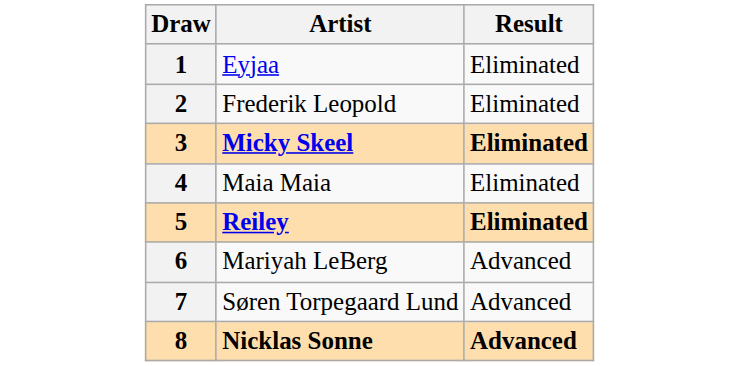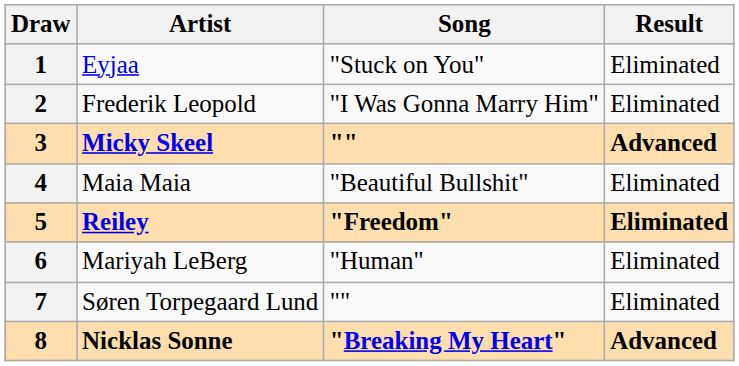 <table class="sortable wikitable plainrowheaders" style="margin: 1em auto 1em auto">
 <tr>
 <th scope="col">Draw</th>
 <th scope="col">Artist</th>
+<th scope="col">Song</th>
 <th scope="col">Result</th>
 </tr>
 <tr>
 <th scope="row" style="text-align:center;">1</th>
 <td><a href='#'>Eyjaa</a></td>
+<td>"Stuck on You"</td>
 <td>Eliminated</td>
 </tr>
 <tr>
 <th scope="row" style="text-align:center;">2</th>
 <td>Frederik Leopold</td>
+<td>"I Was Gonna Marry Him"</td>
 <td>Eliminated</td>
 </tr>
 <tr style="font-weight:bold; background:navajowhite;">
 <th scope="row" style="text-align:center; font-weight:bold; background:navajowhite;">3</th>
 <td><a href='#'>Micky Skeel</a></td>
-<td>Eliminated</td>
+<td>""</td>
+<td>Advanced</td>
 </tr>
 <tr>
 <th scope="row" style="text-align:center;">4</th>
 <td>Maia Maia</td>
+<td>"Beautiful Bullshit"</td>
 <td>Eliminated</td>
 </tr>
 <tr style="font-weight:bold; background:navajowhite;">
 <th scope="row" style="text-align:center; font-weight:bold; background:navajowhite;">5</th>
 <td><a href='#'>Reiley</a></td>
+<td>"Freedom"</td>
 <td>Eliminated</td>
 </tr>
 <tr>
 <th scope="row" style="text-align:center;">6</th>
 <td>Mariyah LeBerg</td>
-<td>Advanced</td>
+<td>"Human"</td>
+<td>Eliminated</td>
 </tr>
 <tr>
 <th scope="row" style="text-align:center;">7</th>
 <td>Søren Torpegaard Lund</td>
-<td>Advanced</td>
+<td>""</td>
+<td>Eliminated</td>
 </tr>
 <tr style="font-weight:bold; background:navajowhite;">
 <th scope="row" style="text-align:center; font-weight:bold; background:navajowhite;">8</th>
 <td>Nicklas Sonne</td>
+<td>"<a href='#'>Breaking My Heart</a>"</td>
 <td>Advanced</td>
 </tr>
 </table>
